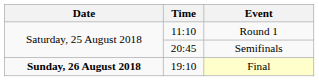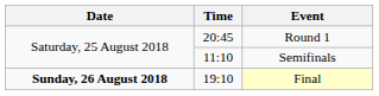 <table class = "wikitable" style="text-align:center;">
 <tr>
 <th width=220>Date</th>
 <th width=50>Time</th>
 <th width=150>Event</th>
 </tr>
 <tr>
 <td rowspan=2>Saturday, 25 August 2018</td>
-<td>11:10</td>
+<td>20:45</td>
 <td>Round 1</td>
 </tr>
 <tr>
-<td>20:45</td>
+<td>11:10</td>
 <td>Semifinals</td>
 </tr>
 <tr>
 <td><strong>Sunday, 26 August 2018</strong></td>
 <td>19:10</td>
 <td bgcolor=ffffcc>Final</td>
 </tr>
 </table>
